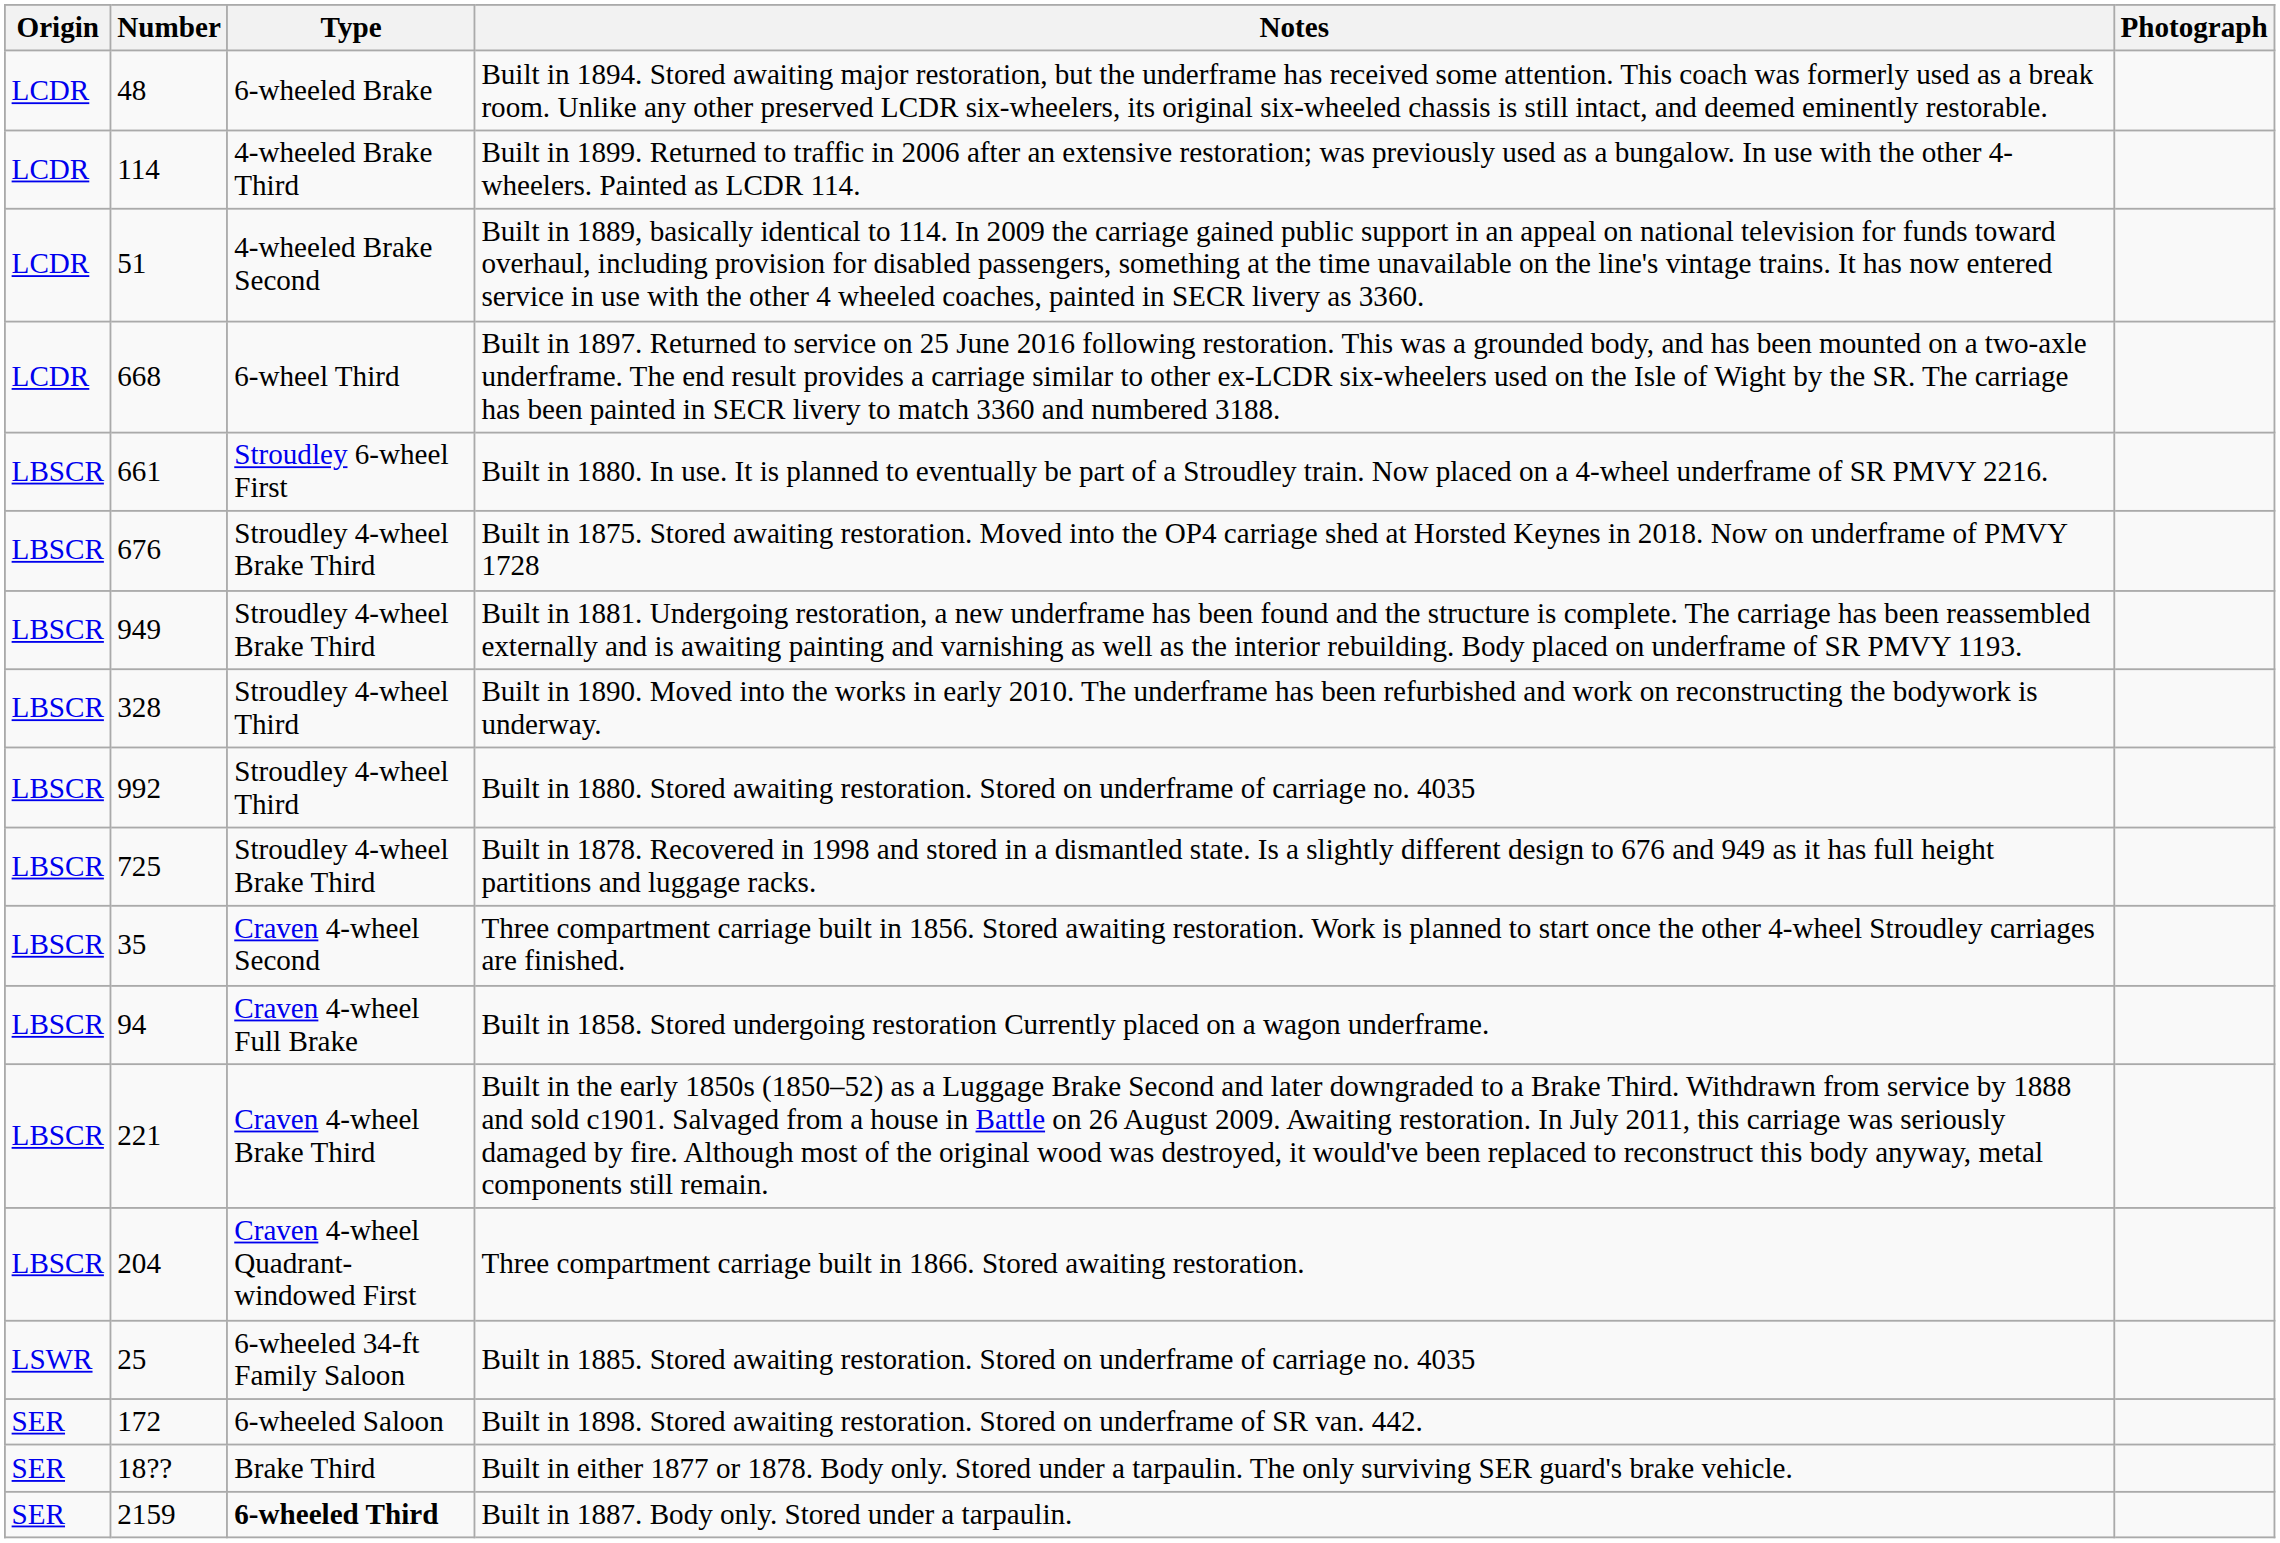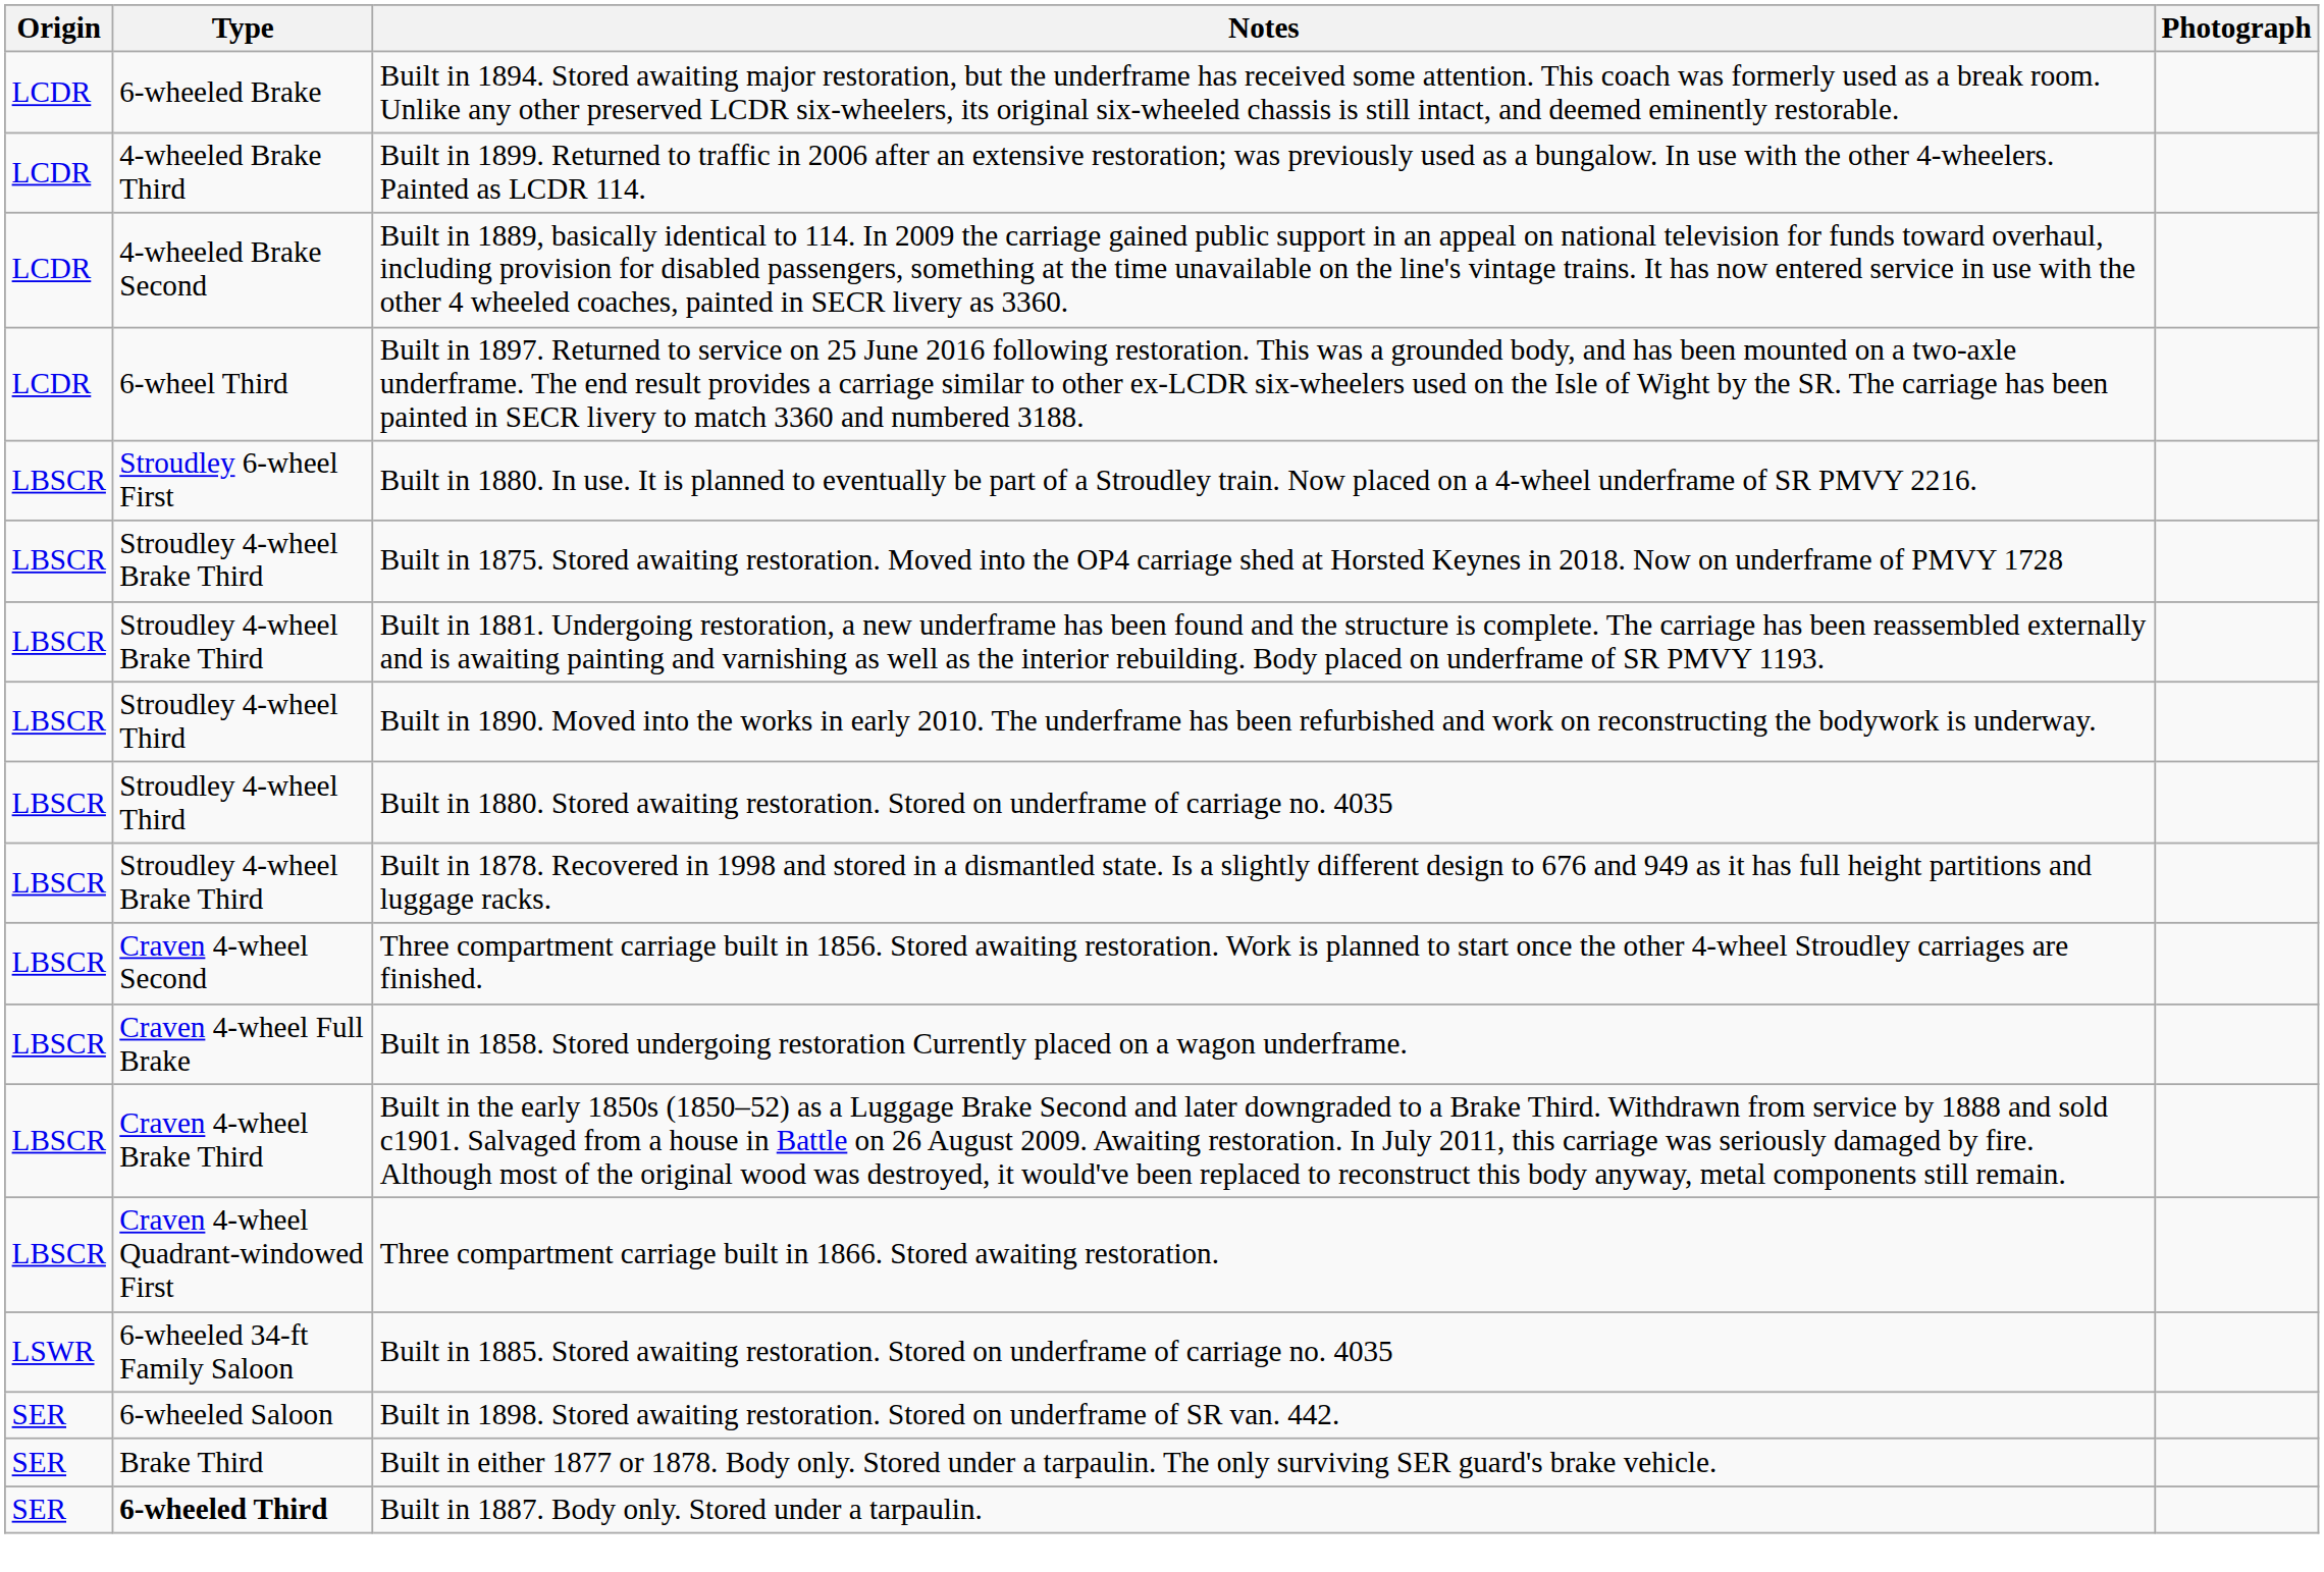 <table class="wikitable">
 <tr>
 <th>Origin</th>
-<th>Number</th>
 <th>Type</th>
 <th>Notes</th>
 <th>Photograph</th>
 </tr>
 <tr>
 <td><a href='#'>LCDR</a></td>
-<td>48</td>
 <td>6-wheeled Brake</td>
 <td>Built in 1894. Stored awaiting major restoration, but the underframe has received some attention. This coach was formerly used as a break room. Unlike any other preserved LCDR six-wheelers, its original six-wheeled chassis is still intact, and deemed eminently restorable.</td>
 <td></td>
 </tr>
 <tr>
 <td><a href='#'>LCDR</a></td>
-<td>114</td>
 <td>4-wheeled Brake Third</td>
 <td>Built in 1899. Returned to traffic in 2006 after an extensive restoration; was previously used as a bungalow. In use with the other 4-wheelers. Painted as LCDR 114.</td>
 <td></td>
 </tr>
 <tr>
 <td><a href='#'>LCDR</a></td>
-<td>51</td>
 <td>4-wheeled Brake Second</td>
 <td>Built in 1889, basically identical to 114. In 2009 the carriage gained public support in an appeal on national television for funds toward overhaul, including provision for disabled passengers, something at the time unavailable on the line's vintage trains. It has now entered service in use with the other 4 wheeled coaches, painted in SECR livery as 3360.</td>
 <td></td>
 </tr>
 <tr>
 <td><a href='#'>LCDR</a></td>
-<td>668</td>
 <td>6-wheel Third</td>
 <td>Built in 1897. Returned to service on 25 June 2016 following restoration. This was a grounded body, and has been mounted on a two-axle underframe. The end result provides a carriage similar to other ex-LCDR six-wheelers used on the Isle of Wight by the SR. The carriage has been painted in SECR livery to match 3360 and numbered 3188.</td>
 <td></td>
 </tr>
 <tr>
 <td><a href='#'>LBSCR</a></td>
-<td>661</td>
 <td><a href='#'>Stroudley</a> 6-wheel First</td>
 <td>Built in 1880. In use. It is planned to eventually be part of a Stroudley train. Now placed on a 4-wheel underframe of SR PMVY 2216.</td>
 <td></td>
 </tr>
 <tr>
 <td><a href='#'>LBSCR</a></td>
-<td>676</td>
 <td>Stroudley 4-wheel Brake Third</td>
 <td>Built in 1875. Stored awaiting restoration. Moved into the OP4 carriage shed at Horsted Keynes in 2018. Now on underframe of PMVY 1728 </td>
 <td></td>
 </tr>
 <tr>
 <td><a href='#'>LBSCR</a></td>
-<td>949</td>
 <td>Stroudley 4-wheel Brake Third</td>
 <td>Built in 1881. Undergoing restoration, a new underframe has been found and the structure is complete. The carriage has been reassembled externally and is awaiting painting and varnishing as well as the interior rebuilding. Body placed on underframe of SR PMVY 1193.</td>
 <td></td>
 </tr>
 <tr>
 <td><a href='#'>LBSCR</a></td>
-<td>328</td>
 <td>Stroudley 4-wheel Third</td>
 <td>Built in 1890. Moved into the works in early 2010. The underframe has been refurbished and work on reconstructing the bodywork is underway.</td>
 <td></td>
 </tr>
 <tr>
 <td><a href='#'>LBSCR</a></td>
-<td>992</td>
 <td>Stroudley 4-wheel Third</td>
 <td>Built in 1880. Stored awaiting restoration. Stored on underframe of carriage no. 4035 </td>
 <td></td>
 </tr>
 <tr>
 <td><a href='#'>LBSCR</a></td>
-<td>725</td>
 <td>Stroudley 4-wheel Brake Third</td>
 <td>Built in 1878. Recovered in 1998 and stored in a dismantled state. Is a slightly different design to 676 and 949 as it has full height partitions and luggage racks.</td>
 <td></td>
 </tr>
 <tr>
 <td><a href='#'>LBSCR</a></td>
-<td>35</td>
 <td><a href='#'>Craven</a> 4-wheel Second</td>
 <td>Three compartment carriage built in 1856. Stored awaiting restoration. Work is planned to start once the other 4-wheel Stroudley carriages are finished.</td>
 <td></td>
 </tr>
 <tr>
 <td><a href='#'>LBSCR</a></td>
-<td>94</td>
 <td><a href='#'>Craven</a> 4-wheel Full Brake</td>
 <td>Built in 1858. Stored undergoing restoration  Currently placed on a wagon underframe.</td>
 <td></td>
 </tr>
 <tr>
 <td><a href='#'>LBSCR</a></td>
-<td>221</td>
 <td><a href='#'>Craven</a> 4-wheel Brake Third</td>
 <td>Built in the early 1850s (1850–52) as a Luggage Brake Second and later downgraded to a Brake Third. Withdrawn from service by 1888 and sold c1901. Salvaged from a house in <a href='#'>Battle</a> on 26 August 2009. Awaiting restoration. In July 2011, this carriage was seriously damaged by fire. Although most of the original wood was destroyed, it would've been replaced to reconstruct this body anyway, metal components still remain.</td>
 <td></td>
 </tr>
 <tr>
 <td><a href='#'>LBSCR</a></td>
-<td>204</td>
 <td><a href='#'>Craven</a> 4-wheel Quadrant-windowed First</td>
 <td>Three compartment carriage built in 1866. Stored awaiting restoration.</td>
 <td></td>
 </tr>
 <tr>
 <td><a href='#'>LSWR</a></td>
-<td>25</td>
 <td>6-wheeled 34-ft Family Saloon</td>
 <td>Built in 1885. Stored awaiting restoration. Stored on underframe of carriage no. 4035</td>
 <td></td>
 </tr>
 <tr>
 <td><a href='#'>SER</a></td>
-<td>172</td>
 <td>6-wheeled Saloon</td>
 <td>Built in 1898. Stored awaiting restoration. Stored on underframe of SR van. 442.</td>
 <td></td>
 </tr>
 <tr>
 <td><a href='#'>SER</a></td>
-<td>18??</td>
 <td>Brake Third</td>
 <td>Built in either 1877 or 1878. Body only. Stored under a tarpaulin. The only surviving SER guard's brake vehicle.</td>
 <td></td>
 </tr>
 <tr>
 <td><a href='#'>SER</a></td>
-<td>2159</td>
 <td><strong>6-wheeled Third</strong></td>
 <td>Built in 1887. Body only. Stored under a tarpaulin.</td>
 <td></td>
 </tr>
 </table>
